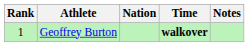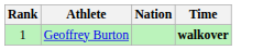 <table class="wikitable sortable" style="text-align:center">
 <tr>
 <th>Rank</th>
 <th>Athlete</th>
 <th>Nation</th>
 <th>Time</th>
-<th>Notes</th>
 </tr>
 <tr bgcolor=bbf3bb>
 <td>1</td>
 <td align=left><a href='#'>Geoffrey Burton</a></td>
 <td align=left></td>
 <td><strong>walkover</strong></td>
-<td></td>
 </tr>
 </table>
